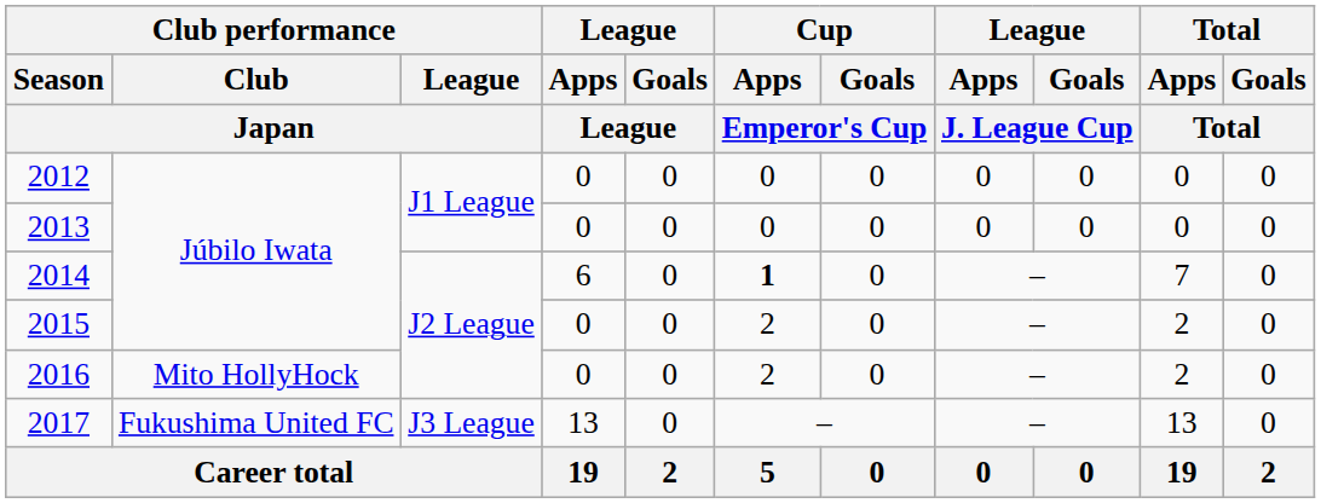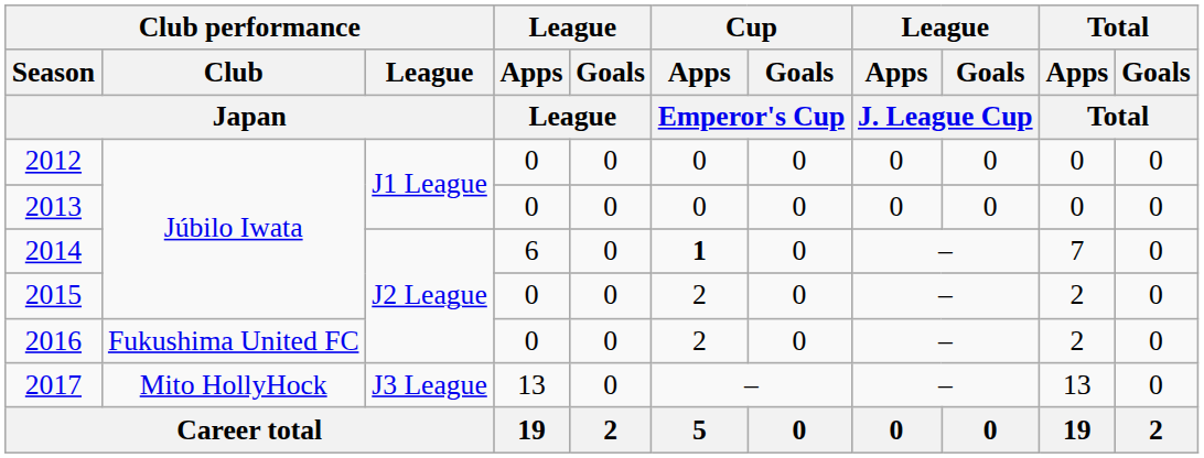 <table class="wikitable" style="text-align:center">
 <tr>
 <th colspan=3>Club performance</th>
 <th colspan=2>League</th>
 <th colspan=2>Cup</th>
 <th colspan=2>League</th>
 <th colspan=2>Total</th>
 </tr>
 <tr>
 <th>Season</th>
 <th>Club</th>
 <th>League</th>
 <th>Apps</th>
 <th>Goals</th>
 <th>Apps</th>
 <th>Goals</th>
 <th>Apps</th>
 <th>Goals</th>
 <th>Apps</th>
 <th>Goals</th>
 </tr>
 <tr>
 <th colspan=3>Japan</th>
 <th colspan=2>League</th>
 <th colspan=2><a href='#'>Emperor's Cup</a></th>
 <th colspan=2><a href='#'>J. League Cup</a></th>
 <th colspan=2>Total</th>
 </tr>
 <tr>
 <td><a href='#'>2012</a></td>
 <td rowspan="4"><a href='#'>Júbilo Iwata</a></td>
 <td rowspan="2"><a href='#'>J1 League</a></td>
 <td>0</td>
 <td>0</td>
 <td>0</td>
 <td>0</td>
 <td>0</td>
 <td>0</td>
 <td>0</td>
 <td>0</td>
 </tr>
 <tr>
 <td><a href='#'>2013</a></td>
 <td>0</td>
 <td>0</td>
 <td>0</td>
 <td>0</td>
 <td>0</td>
 <td>0</td>
 <td>0</td>
 <td>0</td>
 </tr>
 <tr>
 <td><a href='#'>2014</a></td>
 <td rowspan="3"><a href='#'>J2 League</a></td>
 <td>6</td>
 <td>0</td>
 <td><strong>1</strong></td>
 <td>0</td>
 <td colspan="2">–</td>
 <td>7</td>
 <td>0</td>
 </tr>
 <tr>
 <td><a href='#'>2015</a></td>
 <td>0</td>
 <td>0</td>
 <td>2</td>
 <td>0</td>
 <td colspan="2">–</td>
 <td>2</td>
 <td>0</td>
 </tr>
 <tr>
 <td><a href='#'>2016</a></td>
-<td rowspan="1"><a href='#'>Mito HollyHock</a></td>
+<td><a href='#'>Fukushima United FC</a></td>
 <td>0</td>
 <td>0</td>
 <td>2</td>
 <td>0</td>
 <td colspan="2">–</td>
 <td>2</td>
 <td>0</td>
 </tr>
 <tr>
 <td><a href='#'>2017</a></td>
-<td><a href='#'>Fukushima United FC</a></td>
+<td rowspan="1"><a href='#'>Mito HollyHock</a></td>
 <td rowspan="1"><a href='#'>J3 League</a></td>
 <td>13</td>
 <td>0</td>
 <td colspan="2">–</td>
 <td colspan="2">–</td>
 <td>13</td>
 <td>0</td>
 </tr>
 <tr>
 <th colspan=3>Career total</th>
 <th>19</th>
 <th>2</th>
 <th>5</th>
 <th>0</th>
 <th>0</th>
 <th>0</th>
 <th>19</th>
 <th>2</th>
 </tr>
 </table>
